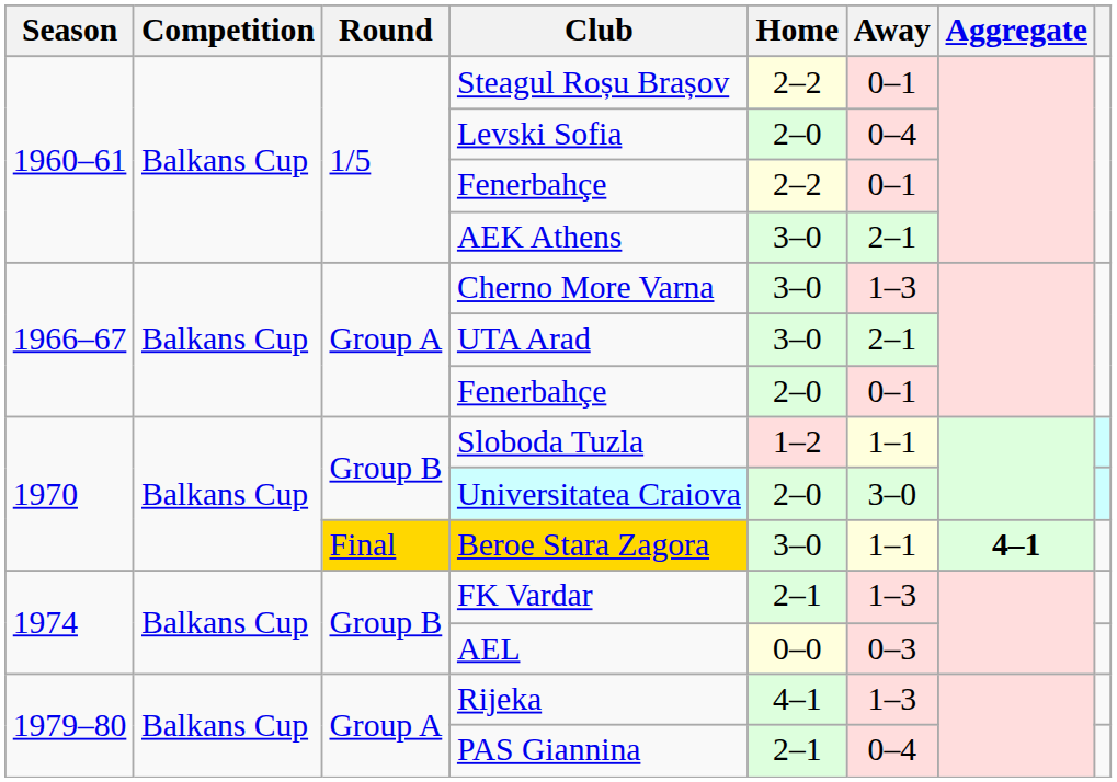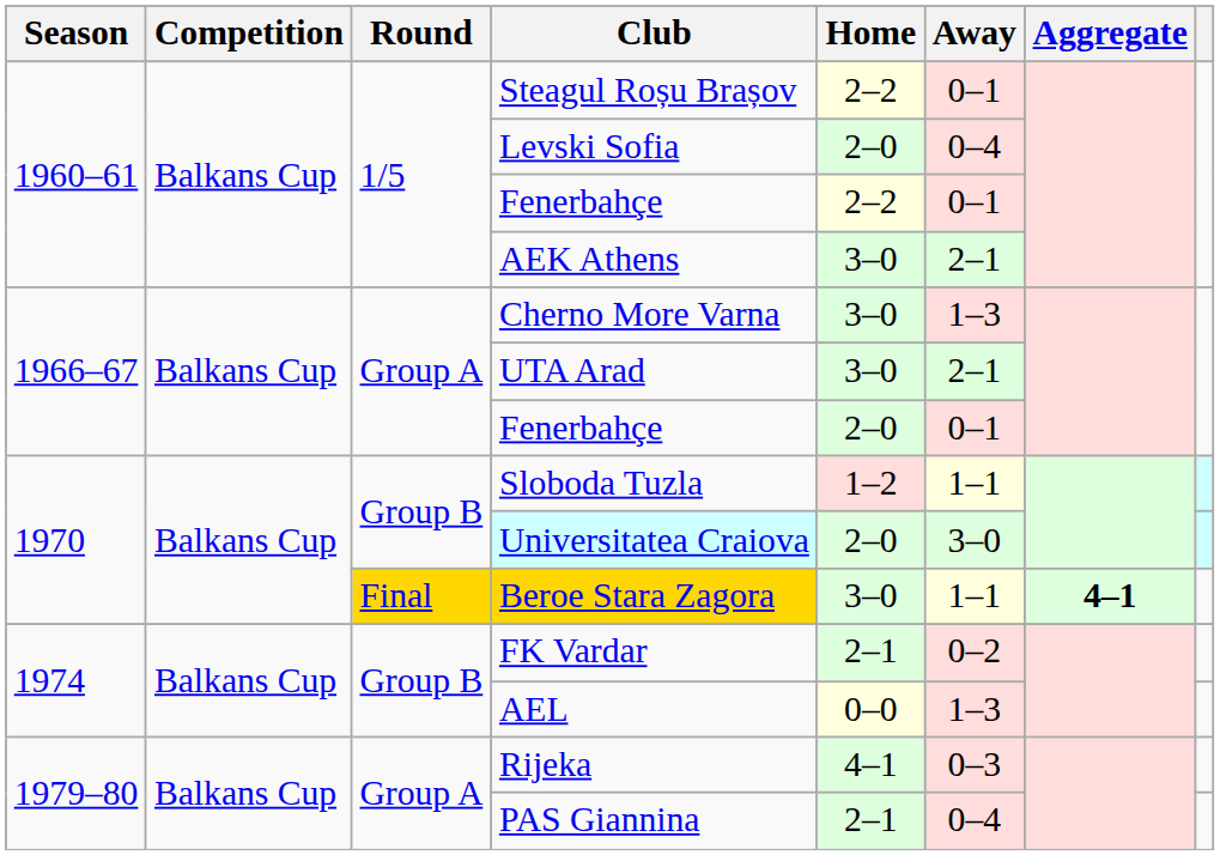 <table class="wikitable" mw-collapsible mw-collapsed">
 <tr>
 <th>Season</th>
 <th>Competition</th>
 <th>Round</th>
 <th>Club</th>
 <th>Home</th>
 <th>Away</th>
 <th><a href='#'>Aggregate</a></th>
 <th></th>
 </tr>
 <tr>
 <td rowspan="4"><a href='#'>1960–61</a></td>
 <td rowspan="4"><a href='#'>Balkans Cup</a></td>
 <td rowspan="4"><a href='#'>1/5</a></td>
 <td> <a href='#'>Steagul Roșu Brașov</a></td>
 <td style="text-align:center; background:#ffd;">2–2</td>
 <td style="text-align:center; background:#fdd;">0–1</td>
 <td rowspan=4 style="text-align:center; background:#fdd;"></td>
 <td rowspan=4 style="text-align:center;"></td>
 </tr>
 <tr>
 <td> <a href='#'>Levski Sofia</a></td>
 <td style="text-align:center; background:#dfd;">2–0</td>
 <td style="text-align:center; background:#fdd;">0–4</td>
 </tr>
 <tr>
 <td> <a href='#'>Fenerbahçe</a></td>
 <td style="text-align:center; background:#ffd;">2–2</td>
 <td style="text-align:center; background:#fdd;">0–1</td>
 </tr>
 <tr>
 <td> <a href='#'>AEK Athens</a></td>
 <td style="text-align:center; background:#dfd;">3–0</td>
 <td style="text-align:center; background:#dfd;">2–1</td>
 </tr>
 <tr>
 <td rowspan="3"><a href='#'>1966–67</a></td>
 <td rowspan="3"><a href='#'>Balkans Cup</a></td>
 <td rowspan="3"><a href='#'>Group A</a></td>
 <td> <a href='#'>Cherno More Varna</a></td>
 <td style="text-align:center; background:#dfd;">3–0</td>
 <td style="text-align:center; background:#fdd;">1–3</td>
 <td rowspan=3 style="text-align:center; background:#fdd;"></td>
 <td rowspan=3 style="text-align:center;"></td>
 </tr>
 <tr>
 <td> <a href='#'>UTA Arad</a></td>
 <td style="text-align:center; background:#dfd;">3–0</td>
 <td style="text-align:center; background:#dfd;">2–1</td>
 </tr>
 <tr>
 <td> <a href='#'>Fenerbahçe</a></td>
 <td style="text-align:center; background:#dfd;">2–0</td>
 <td style="text-align:center; background:#fdd;">0–1</td>
 </tr>
 <tr>
 <td rowspan="3"><a href='#'>1970</a></td>
 <td rowspan="3"><a href='#'>Balkans Cup</a></td>
 <td rowspan="2"><a href='#'>Group B</a></td>
 <td> <a href='#'>Sloboda Tuzla</a></td>
 <td style="text-align:center; background:#fdd;">1–2</td>
 <td style="text-align:center; background:#ffd;">1–1</td>
 <td rowspan=2 style="text-align:center; background:#dfd;"></td>
 <td style="background:#cff;" align="center;"></td>
 </tr>
 <tr>
 <td style="background:#cff;"> <a href='#'>Universitatea Craiova</a></td>
 <td style="text-align:center; background:#dfd;">2–0</td>
 <td style="text-align:center; background:#dfd;">3–0</td>
 <td style="background:#cff;" align="center;"></td>
 </tr>
 <tr>
 <td rowspan="1" style="background:gold;"><a href='#'>Final</a></td>
 <td rowspan="1" style="background:gold;"> <a href='#'>Beroe Stara Zagora</a></td>
 <td style="text-align:center; background:#dfd;">3–0</td>
 <td style="text-align:center; background:#ffd;">1–1</td>
 <td style="text-align:center; background:#dfd;"><strong>4–1</strong></td>
 <td style="text-align:center;"></td>
 </tr>
 <tr>
 <td rowspan="2"><a href='#'>1974</a></td>
 <td rowspan="2"><a href='#'>Balkans Cup</a></td>
 <td rowspan="2"><a href='#'>Group B</a></td>
 <td> <a href='#'>FK Vardar</a></td>
 <td style="text-align:center; background:#dfd;">2–1</td>
-<td style="text-align:center; background:#fdd;">1–3</td>
+<td style="text-align:center; background:#fdd;">0–2</td>
 <td rowspan=2 style="text-align:center; background:#fdd;"></td>
 <td style="text-align:center;"></td>
 </tr>
 <tr>
 <td> <a href='#'>AEL</a></td>
 <td style="text-align:center; background:#ffd;">0–0</td>
-<td style="text-align:center; background:#fdd;">0–3</td>
+<td style="text-align:center; background:#fdd;">1–3</td>
 <td></td>
 </tr>
 <tr>
 <td rowspan="2"><a href='#'>1979–80</a></td>
 <td rowspan="2"><a href='#'>Balkans Cup</a></td>
 <td rowspan="2"><a href='#'>Group A</a></td>
 <td> <a href='#'>Rijeka</a></td>
 <td style="text-align:center; background:#dfd;">4–1</td>
-<td style="text-align:center; background:#fdd;">1–3</td>
+<td style="text-align:center; background:#fdd;">0–3</td>
 <td rowspan=2 style="text-align:center; background:#fdd;"></td>
 <td style="text-align:center;"></td>
 </tr>
 <tr>
 <td> <a href='#'>PAS Giannina</a></td>
 <td style="text-align:center; background:#dfd;">2–1</td>
 <td style="text-align:center; background:#fdd;">0–4</td>
 <td></td>
 </tr>
 </table>
